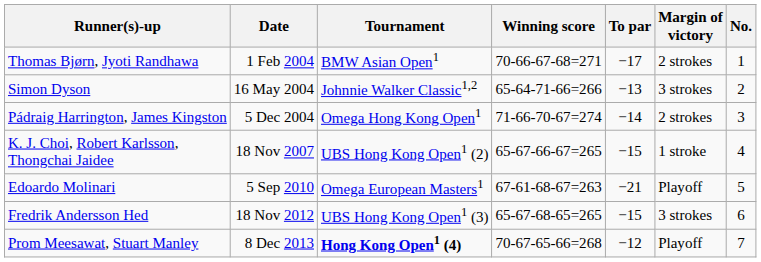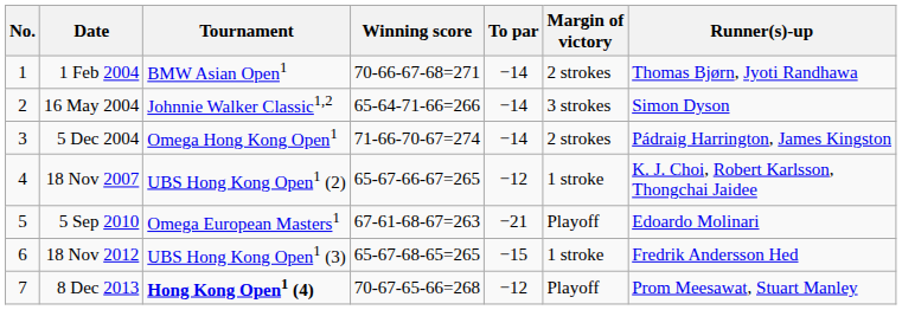 <table class="wikitable" style="font-size:95%;">
 <tr>
-<th>Runner(s)-up</th>
+<th>No.</th>
 <th>Date</th>
 <th>Tournament</th>
 <th>Winning score</th>
 <th>To par</th>
 <th>Margin of<br>victory</th>
-<th>No.</th>
+<th>Runner(s)-up</th>
 </tr>
 <tr>
-<td> <a href='#'>Thomas Bjørn</a>,  <a href='#'>Jyoti Randhawa</a></td>
+<td align=center>1</td>
 <td align=right>1 Feb <a href='#'>2004</a></td>
 <td><a href='#'>BMW Asian Open</a><sup>1</sup></td>
 <td>70-66-67-68=271</td>
-<td align=center>−17</td>
+<td align=center>−14</td>
 <td>2 strokes</td>
-<td align=center>1</td>
+<td> <a href='#'>Thomas Bjørn</a>,  <a href='#'>Jyoti Randhawa</a></td>
 </tr>
 <tr>
-<td> <a href='#'>Simon Dyson</a></td>
+<td align=center>2</td>
 <td align=right>16 May 2004</td>
 <td><a href='#'>Johnnie Walker Classic</a><sup>1,2</sup></td>
 <td>65-64-71-66=266</td>
-<td align=center>−13</td>
+<td align=center>−14</td>
 <td>3 strokes</td>
-<td align=center>2</td>
+<td> <a href='#'>Simon Dyson</a></td>
 </tr>
 <tr>
-<td> <a href='#'>Pádraig Harrington</a>,  <a href='#'>James Kingston</a></td>
+<td align=center>3</td>
 <td align=right>5 Dec 2004</td>
 <td><a href='#'>Omega Hong Kong Open</a><sup>1</sup></td>
 <td>71-66-70-67=274</td>
 <td align=center>−14</td>
 <td>2 strokes</td>
-<td align=center>3</td>
+<td> <a href='#'>Pádraig Harrington</a>,  <a href='#'>James Kingston</a></td>
 </tr>
 <tr>
-<td> <a href='#'>K. J. Choi</a>,  <a href='#'>Robert Karlsson</a>,<br> <a href='#'>Thongchai Jaidee</a></td>
+<td align=center>4</td>
 <td align=right>18 Nov <a href='#'>2007</a></td>
 <td><a href='#'>UBS Hong Kong Open</a><sup>1</sup> (2)</td>
 <td>65-67-66-67=265</td>
-<td align=center>−15</td>
+<td align=center>−12</td>
 <td>1 stroke</td>
-<td align=center>4</td>
+<td> <a href='#'>K. J. Choi</a>,  <a href='#'>Robert Karlsson</a>,<br> <a href='#'>Thongchai Jaidee</a></td>
 </tr>
 <tr>
-<td> <a href='#'>Edoardo Molinari</a></td>
+<td align=center>5</td>
 <td align=right>5 Sep <a href='#'>2010</a></td>
 <td><a href='#'>Omega European Masters</a><sup>1</sup></td>
 <td>67-61-68-67=263</td>
 <td align=center>−21</td>
 <td>Playoff</td>
-<td align=center>5</td>
+<td> <a href='#'>Edoardo Molinari</a></td>
 </tr>
 <tr>
-<td> <a href='#'>Fredrik Andersson Hed</a></td>
+<td align=center>6</td>
 <td align=right>18 Nov <a href='#'>2012</a></td>
 <td><a href='#'>UBS Hong Kong Open</a><sup>1</sup> (3)</td>
 <td>65-67-68-65=265</td>
 <td align=center>−15</td>
-<td>3 strokes</td>
-<td align=center>6</td>
+<td>1 stroke</td>
+<td> <a href='#'>Fredrik Andersson Hed</a></td>
 </tr>
 <tr>
-<td> <a href='#'>Prom Meesawat</a>,  <a href='#'>Stuart Manley</a></td>
+<td align=center>7</td>
 <td align=right>8 Dec <a href='#'>2013</a></td>
 <td><strong><a href='#'>Hong Kong Open</a><sup>1</sup> (4)</strong></td>
 <td>70-67-65-66=268</td>
 <td align=center>−12</td>
 <td>Playoff</td>
-<td align=center>7</td>
+<td> <a href='#'>Prom Meesawat</a>,  <a href='#'>Stuart Manley</a></td>
 </tr>
 </table>
